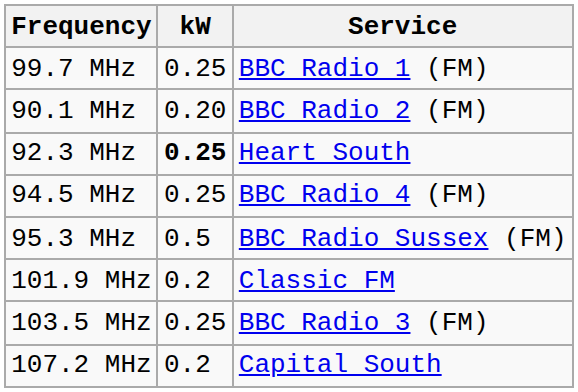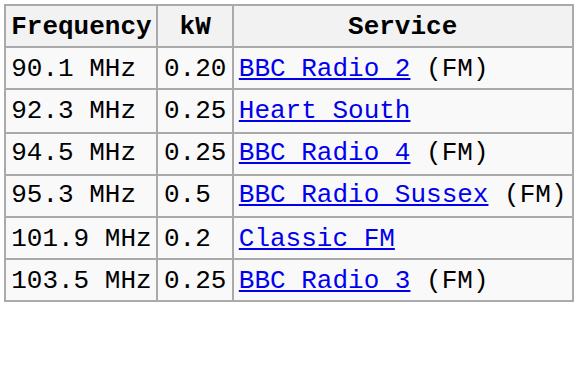 <table class="wikitable sortable">
 <tr>
 <th>Frequency</th>
 <th>kW</th>
 <th>Service</th>
-</tr>
-<tr>
-<td>99.7 MHz</td>
-<td>0.25</td>
-<td><a href='#'>BBC Radio 1</a> (FM)</td>
 </tr>
 <tr>
 <td>90.1 MHz</td>
 <td>0.20</td>
 <td><a href='#'>BBC Radio 2</a> (FM)</td>
 </tr>
 <tr>
 <td>92.3 MHz</td>
-<td><strong>0.25</strong></td>
+<td>0.25</td>
 <td><a href='#'>Heart South</a></td>
 </tr>
 <tr>
 <td>94.5 MHz</td>
 <td>0.25</td>
 <td><a href='#'>BBC Radio 4</a> (FM)</td>
 </tr>
 <tr>
 <td>95.3 MHz</td>
 <td>0.5</td>
 <td><a href='#'>BBC Radio Sussex</a> (FM)</td>
 </tr>
 <tr>
 <td>101.9 MHz</td>
 <td>0.2</td>
 <td><a href='#'>Classic FM</a></td>
 </tr>
 <tr>
 <td>103.5 MHz</td>
 <td>0.25</td>
 <td><a href='#'>BBC Radio 3</a> (FM)</td>
 </tr>
-<tr>
-<td>107.2 MHz</td>
-<td>0.2</td>
-<td><a href='#'>Capital South</a></td>
-</tr>
 </table>
